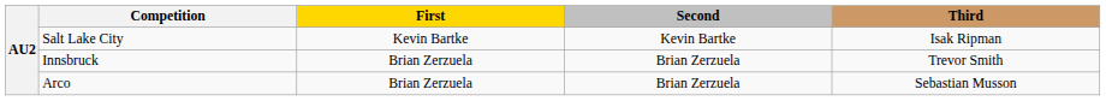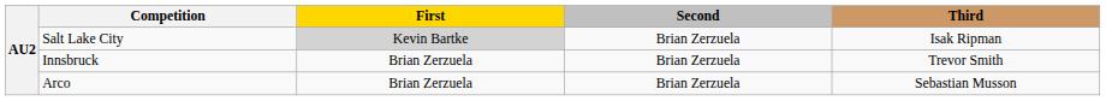 <table class="wikitable" style="text-align:center;">
 <tr>
 <th rowspan="4" width="1%">AU2</th>
 <th width="24%">Competition</th>
 <th width="25%" style="background: gold">First</th>
 <th width="25%" style="background: silver">Second</th>
 <th width="25%" style="background: #cc9966">Third</th>
 </tr>
 <tr>
 <td style="text-align:left"> Salt Lake City</td>
-<td> Kevin Bartke</td>
-<td> Kevin Bartke</td>
+<td style="background: lightgrey;"> Kevin Bartke</td>
+<td> Brian Zerzuela</td>
 <td> Isak Ripman</td>
 </tr>
 <tr>
 <td style="text-align:left"> Innsbruck</td>
 <td> Brian Zerzuela</td>
 <td> Brian Zerzuela</td>
 <td> Trevor Smith</td>
 </tr>
 <tr>
 <td style="text-align:left"> Arco</td>
 <td> Brian Zerzuela</td>
 <td> Brian Zerzuela</td>
 <td> Sebastian Musson</td>
 </tr>
 </table>
